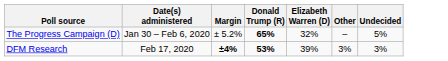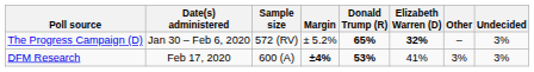 <table class="wikitable" style="font-size:90%;text-align:center;">
 <tr valign=bottom style="font-size:90%;">
 <th>Poll source</th>
 <th>Date(s)<br>administered</th>
+<th>Sample<br>size</th>
 <th>Margin<br></th>
 <th>Donald<br>Trump (R)</th>
 <th>Elizabeth<br>Warren (D)</th>
 <th>Other</th>
 <th>Undecided</th>
 </tr>
 <tr>
 <td style="text-align:left;"><a href='#'>The Progress Campaign (D)</a> </td>
 <td>Jan 30 – Feb 6, 2020</td>
+<td>572 (RV)</td>
 <td>± 5.2%</td>
 <td><strong>65%</strong></td>
-<td>32%</td>
+<td><strong>32%</strong></td>
 <td>–</td>
-<td>5%</td>
+<td>3%</td>
 </tr>
 <tr>
 <td style="text-align:left;"><a href='#'>DFM Research</a></td>
 <td>Feb 17, 2020</td>
+<td>600 (A)</td>
 <td><strong>±4%</strong></td>
 <td><strong>53%</strong></td>
-<td>39%</td>
+<td>41%</td>
 <td>3%</td>
 <td>3%</td>
 </tr>
 </table>
